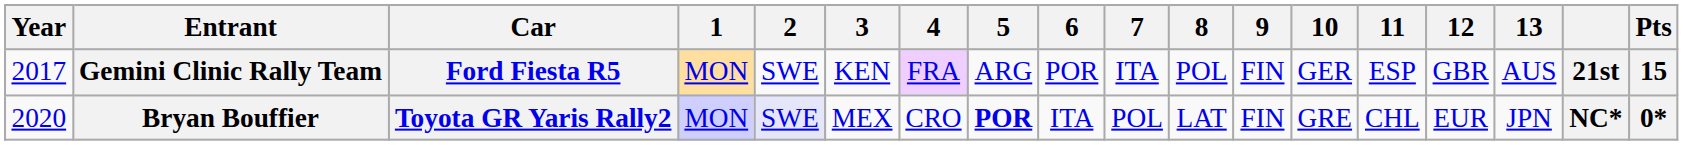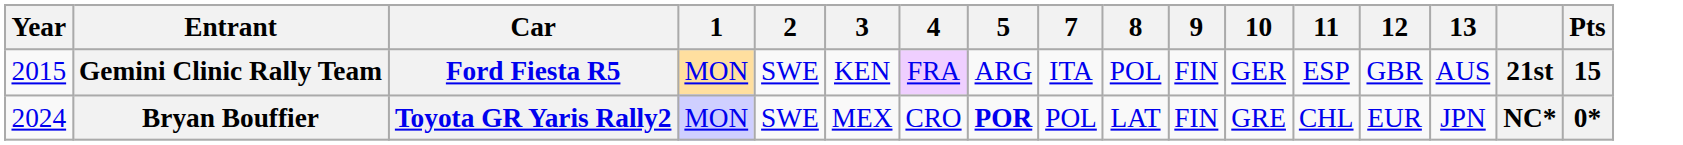 <table class="wikitable" border="1" style="text-align:center; font-size:85%;">
 <tr>
 <th>Year</th>
 <th>Entrant</th>
 <th>Car</th>
 <th>1</th>
 <th>2</th>
 <th>3</th>
 <th>4</th>
 <th>5</th>
-<th>6</th>
 <th>7</th>
 <th>8</th>
 <th>9</th>
 <th>10</th>
 <th>11</th>
 <th>12</th>
 <th>13</th>
 <th></th>
 <th>Pts</th>
 </tr>
 <tr>
-<td><a href='#'>2017</a></td>
+<td><a href='#'>2015</a></td>
 <th nowrap>Gemini Clinic Rally Team</th>
 <th nowrap><a href='#'>Ford Fiesta R5</a></th>
 <td style="background:#ffdf9f;"><a href='#'>MON</a><br></td>
 <td><a href='#'>SWE</a></td>
 <td><a href='#'>KEN</a></td>
 <td style="background:#EFCFFF;"><a href='#'>FRA</a><br></td>
 <td><a href='#'>ARG</a></td>
-<td><a href='#'>POR</a></td>
 <td><a href='#'>ITA</a></td>
 <td><a href='#'>POL</a></td>
 <td><a href='#'>FIN</a></td>
 <td><a href='#'>GER</a></td>
 <td><a href='#'>ESP</a></td>
 <td><a href='#'>GBR</a></td>
 <td><a href='#'>AUS</a></td>
 <th>21st</th>
 <th>15</th>
 </tr>
 <tr>
-<td><a href='#'>2020</a></td>
+<td><a href='#'>2024</a></td>
 <th nowrap>Bryan Bouffier</th>
 <th nowrap><a href='#'>Toyota GR Yaris Rally2</a></th>
 <td style="background:#CFCFFF;"><a href='#'>MON</a><br></td>
-<td style="background: lavender;"><a href='#'>SWE</a></td>
+<td><a href='#'>SWE</a></td>
 <td><a href='#'>MEX</a></td>
 <td><a href='#'>CRO</a></td>
 <td><strong><a href='#'>POR</a></strong></td>
-<td><a href='#'>ITA</a></td>
 <td><a href='#'>POL</a></td>
 <td><a href='#'>LAT</a></td>
 <td><a href='#'>FIN</a></td>
 <td><a href='#'>GRE</a></td>
 <td><a href='#'>CHL</a></td>
 <td><a href='#'>EUR</a></td>
 <td><a href='#'>JPN</a></td>
 <th>NC*</th>
 <th>0*</th>
 </tr>
 </table>
